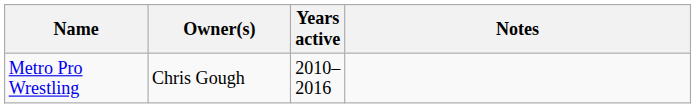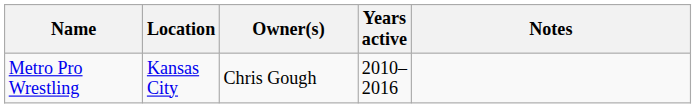 <table class="wikitable">
 <tr>
 <th style="width:21%;">Name</th>
+<th style="width:7%;">Location</th>
 <th style="width:21%;">Owner(s)</th>
 <th style="width:7%;">Years active</th>
 <th style="width:55%;">Notes</th>
 </tr>
 <tr>
 <td><a href='#'>Metro Pro Wrestling</a></td>
+<td><a href='#'>Kansas City</a></td>
 <td>Chris Gough</td>
 <td>2010–2016</td>
 <td></td>
 </tr>
 </table>
